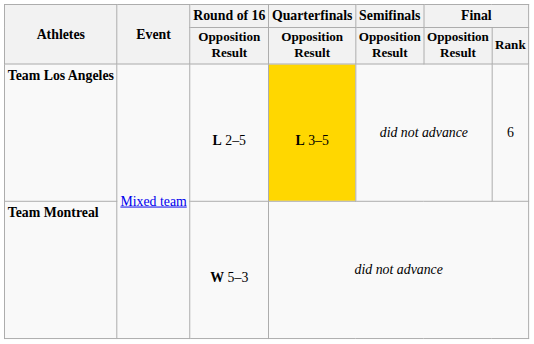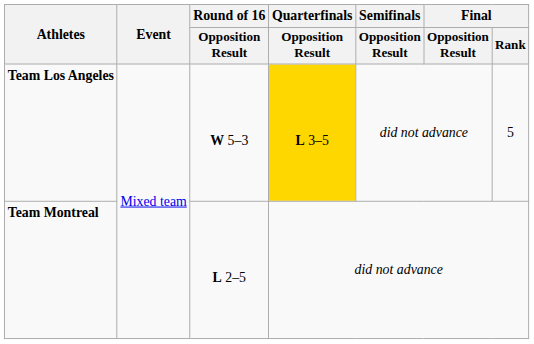 <table class="wikitable" style="font-size:90%">
 <tr>
 <th rowspan=2>Athletes</th>
 <th rowspan=2>Event</th>
 <th>Round of 16</th>
 <th>Quarterfinals</th>
 <th>Semifinals</th>
 <th colspan=2>Final</th>
 </tr>
 <tr style="font-size:95%">
 <th>Opposition<br>Result</th>
 <th>Opposition<br>Result</th>
 <th>Opposition<br>Result</th>
 <th>Opposition<br>Result</th>
 <th>Rank</th>
 </tr>
 <tr align=center>
 <td align=left><strong>Team Los Angeles</strong><br><br><br><br><br><br><br><br></td>
 <td rowspan=2 align=left><a href='#'>Mixed team</a></td>
-<td><br><strong>L</strong> 2–5</td>
+<td><br><strong>W</strong> 5–3</td>
 <td style="background: gold;"><br><strong>L</strong> 3–5</td>
 <td colspan=2><em>did not advance</em></td>
-<td>6</td>
+<td>5</td>
 </tr>
 <tr align=center>
 <td align=left><strong>Team Montreal</strong><br><br> <br><br><br><br><br><br></td>
-<td><br><strong>W</strong> 5–3</td>
+<td><br><strong>L</strong> 2–5</td>
 <td colspan=4><em>did not advance</em></td>
 </tr>
 </table>
